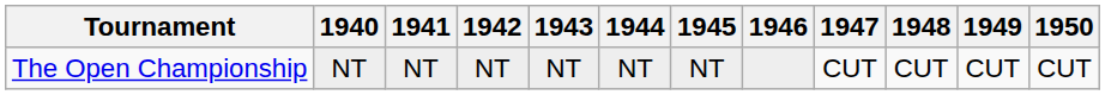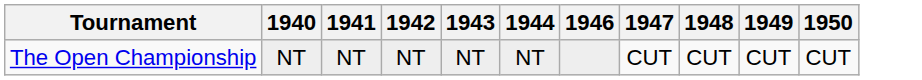 <table class="wikitable" style="font-size:95%;text-align:center;">
 <tr>
 <th>Tournament</th>
 <th>1940</th>
 <th>1941</th>
 <th>1942</th>
 <th>1943</th>
 <th>1944</th>
-<th>1945</th>
 <th>1946</th>
 <th>1947</th>
 <th>1948</th>
 <th>1949</th>
 <th>1950</th>
 </tr>
 <tr>
 <td align=left><a href='#'>The Open Championship</a></td>
 <td style="background:#eeeeee;">NT</td>
 <td style="background:#eeeeee;">NT</td>
 <td style="background:#eeeeee;">NT</td>
 <td style="background:#eeeeee;">NT</td>
 <td style="background:#eeeeee;">NT</td>
-<td style="background:#eeeeee;">NT</td>
 <td style="background:#eeeeee;"></td>
 <td>CUT</td>
 <td>CUT</td>
 <td>CUT</td>
 <td>CUT</td>
 </tr>
 </table>
